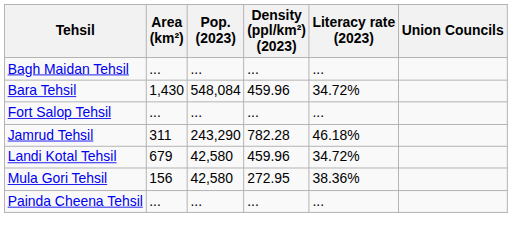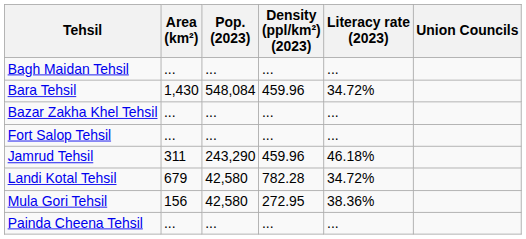 <table class="wikitable sortable static-row-numbers static-row-header-hash">
 <tr>
 <th>Tehsil</th>
 <th>Area<br>(km²)</th>
 <th>Pop.<br>(2023)</th>
 <th>Density<br>(ppl/km²)<br>(2023)</th>
 <th>Literacy rate<br>(2023)</th>
 <th>Union Councils</th>
 </tr>
 <tr>
 <td><a href='#'>Bagh Maidan Tehsil</a></td>
 <td>...</td>
 <td>...</td>
 <td>...</td>
 <td>...</td>
 <td></td>
 </tr>
 <tr>
 <td><a href='#'>Bara Tehsil</a></td>
 <td>1,430</td>
 <td>548,084</td>
 <td>459.96</td>
 <td>34.72%</td>
 <td></td>
 </tr>
 <tr>
+<td><a href='#'>Bazar Zakha Khel Tehsil</a></td>
+<td>...</td>
+<td>...</td>
+<td>...</td>
+<td>...</td>
+<td></td>
+</tr>
+<tr>
 <td><a href='#'>Fort Salop Tehsil</a></td>
 <td>...</td>
 <td>...</td>
 <td>...</td>
 <td>...</td>
 <td></td>
 </tr>
 <tr>
 <td><a href='#'>Jamrud Tehsil</a></td>
 <td>311</td>
 <td>243,290</td>
-<td>782.28</td>
+<td>459.96</td>
 <td>46.18%</td>
 <td></td>
 </tr>
 <tr>
 <td><a href='#'>Landi Kotal Tehsil</a></td>
 <td>679</td>
 <td>42,580</td>
-<td>459.96</td>
+<td>782.28</td>
 <td>34.72%</td>
 <td></td>
 </tr>
 <tr>
 <td><a href='#'>Mula Gori Tehsil</a></td>
 <td>156</td>
 <td>42,580</td>
 <td>272.95</td>
 <td>38.36%</td>
 <td></td>
 </tr>
 <tr>
 <td><a href='#'>Painda Cheena Tehsil</a></td>
 <td>...</td>
 <td>...</td>
 <td>...</td>
 <td>...</td>
 <td></td>
 </tr>
 </table>
